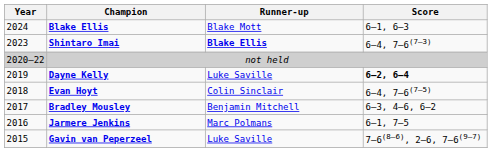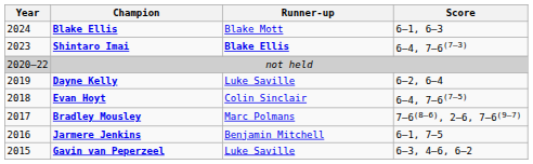 <table class="wikitable" style="font-size:90%">
 <tr>
 <th>Year</th>
 <th width="200">Champion</th>
 <th width="200">Runner-up</th>
 <th width="155">Score</th>
 </tr>
 <tr>
 <td>2024</td>
 <td> <strong><a href='#'>Blake Ellis</a></strong></td>
 <td> <a href='#'>Blake Mott</a></td>
 <td>6–1, 6–3</td>
 </tr>
 <tr>
 <td>2023</td>
 <td> <strong><a href='#'>Shintaro Imai</a></strong></td>
 <td><strong> <a href='#'>Blake Ellis</a></strong></td>
 <td>6–4, 7–6<sup>(7–3)</sup></td>
 </tr>
 <tr>
 <td style="background:#cfcfcf">2020–22</td>
 <td colspan=3 align=center style="background:#cfcfcf"><em>not held</em></td>
 </tr>
 <tr>
 <td>2019</td>
 <td> <strong><a href='#'>Dayne Kelly</a></strong></td>
 <td> <a href='#'>Luke Saville</a></td>
-<td><strong>6–2, 6–4</strong></td>
+<td>6–2, 6–4</td>
 </tr>
 <tr>
 <td>2018</td>
 <td> <strong><a href='#'>Evan Hoyt</a></strong></td>
 <td> <a href='#'>Colin Sinclair</a></td>
 <td>6–4, 7–6<sup>(7–5)</sup></td>
 </tr>
 <tr>
 <td>2017</td>
 <td> <strong><a href='#'>Bradley Mousley</a></strong></td>
-<td> <a href='#'>Benjamin Mitchell</a></td>
-<td>6–3, 4–6, 6–2</td>
+<td> <a href='#'>Marc Polmans</a></td>
+<td>7–6<sup>(8–6)</sup>, 2–6, 7–6<sup>(9–7)</sup></td>
 </tr>
 <tr>
 <td>2016</td>
 <td> <strong><a href='#'>Jarmere Jenkins</a></strong></td>
-<td> <a href='#'>Marc Polmans</a></td>
+<td> <a href='#'>Benjamin Mitchell</a></td>
 <td>6–1, 7–5</td>
 </tr>
 <tr>
 <td>2015</td>
 <td> <strong><a href='#'>Gavin van Peperzeel</a></strong></td>
 <td> <a href='#'>Luke Saville</a></td>
-<td>7–6<sup>(8–6)</sup>, 2–6, 7–6<sup>(9–7)</sup></td>
+<td>6–3, 4–6, 6–2</td>
 </tr>
 </table>
